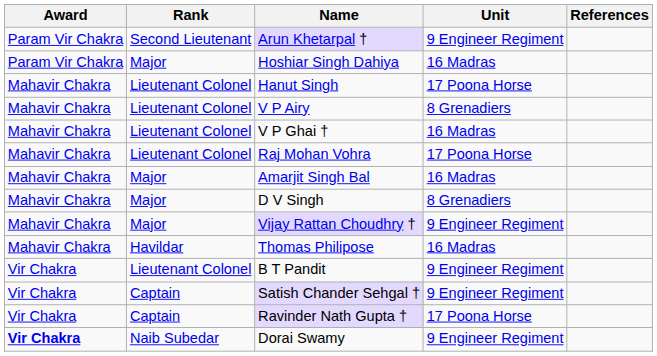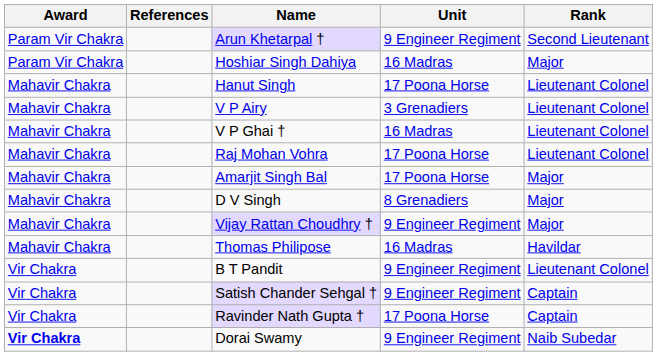 <table class="wikitable sortable">
 <tr>
 <th scope="col">Award</th>
-<th scope="col">Rank</th>
+<th scope="col">References</th>
 <th scope="col">Name</th>
 <th scope="col">Unit</th>
-<th scope="col">References</th>
+<th scope="col">Rank</th>
 </tr>
 <tr>
 <td><a href='#'>Param Vir Chakra</a></td>
-<td><a href='#'>Second Lieutenant</a></td>
+<td></td>
 <td style="background:#e3d9ff;"><a href='#'>Arun Khetarpal</a> †</td>
 <td><a href='#'>9 Engineer Regiment</a></td>
-<td></td>
+<td><a href='#'>Second Lieutenant</a></td>
 </tr>
 <tr>
 <td><a href='#'>Param Vir Chakra</a></td>
-<td><a href='#'>Major</a></td>
+<td></td>
 <td><a href='#'>Hoshiar Singh Dahiya</a></td>
 <td><a href='#'>16 Madras</a></td>
-<td></td>
+<td><a href='#'>Major</a></td>
 </tr>
 <tr>
 <td><a href='#'>Mahavir Chakra</a></td>
-<td><a href='#'>Lieutenant Colonel</a></td>
+<td></td>
 <td><a href='#'>Hanut Singh</a></td>
 <td><a href='#'>17 Poona Horse</a></td>
-<td></td>
+<td><a href='#'>Lieutenant Colonel</a></td>
 </tr>
 <tr>
 <td><a href='#'>Mahavir Chakra</a></td>
+<td></td>
+<td><a href='#'>V P Airy</a></td>
+<td><a href='#'>3 Grenadiers</a></td>
 <td><a href='#'>Lieutenant Colonel</a></td>
-<td><a href='#'>V P Airy</a></td>
-<td><a href='#'>8 Grenadiers</a></td>
-<td></td>
 </tr>
 <tr>
 <td><a href='#'>Mahavir Chakra</a></td>
-<td><a href='#'>Lieutenant Colonel</a></td>
+<td></td>
 <td>V P Ghai †</td>
 <td><a href='#'>16 Madras</a></td>
-<td></td>
+<td><a href='#'>Lieutenant Colonel</a></td>
 </tr>
 <tr>
 <td><a href='#'>Mahavir Chakra</a></td>
-<td><a href='#'>Lieutenant Colonel</a></td>
+<td></td>
 <td><a href='#'>Raj Mohan Vohra</a></td>
 <td><a href='#'>17 Poona Horse</a></td>
-<td></td>
+<td><a href='#'>Lieutenant Colonel</a></td>
 </tr>
 <tr>
 <td><a href='#'>Mahavir Chakra</a></td>
+<td></td>
+<td><a href='#'>Amarjit Singh Bal</a></td>
+<td><a href='#'>17 Poona Horse</a></td>
 <td><a href='#'>Major</a></td>
-<td><a href='#'>Amarjit Singh Bal</a></td>
-<td><a href='#'>16 Madras</a></td>
-<td></td>
 </tr>
 <tr>
 <td><a href='#'>Mahavir Chakra</a></td>
-<td><a href='#'>Major</a></td>
+<td></td>
 <td>D V Singh</td>
 <td><a href='#'>8 Grenadiers</a></td>
-<td></td>
+<td><a href='#'>Major</a></td>
 </tr>
 <tr>
 <td><a href='#'>Mahavir Chakra</a></td>
-<td><a href='#'>Major</a></td>
+<td></td>
 <td style="background:#e3d9ff;"><a href='#'>Vijay Rattan Choudhry</a> †</td>
 <td><a href='#'>9 Engineer Regiment</a></td>
-<td></td>
+<td><a href='#'>Major</a></td>
 </tr>
 <tr>
 <td><a href='#'>Mahavir Chakra</a></td>
-<td><a href='#'>Havildar</a></td>
+<td></td>
 <td><a href='#'>Thomas Philipose</a></td>
 <td><a href='#'>16 Madras</a></td>
-<td></td>
+<td><a href='#'>Havildar</a></td>
 </tr>
 <tr>
 <td><a href='#'>Vir Chakra</a></td>
-<td><a href='#'>Lieutenant Colonel</a></td>
+<td></td>
 <td>B T Pandit</td>
 <td><a href='#'>9 Engineer Regiment</a></td>
-<td></td>
+<td><a href='#'>Lieutenant Colonel</a></td>
 </tr>
 <tr>
 <td><a href='#'>Vir Chakra</a></td>
-<td><a href='#'>Captain</a></td>
+<td></td>
 <td style="background:#e3d9ff;">Satish Chander Sehgal †</td>
 <td><a href='#'>9 Engineer Regiment</a></td>
-<td></td>
+<td><a href='#'>Captain</a></td>
 </tr>
 <tr>
 <td><a href='#'>Vir Chakra</a></td>
-<td><a href='#'>Captain</a></td>
+<td></td>
 <td style="background:#e3d9ff;">Ravinder Nath Gupta †</td>
 <td><a href='#'>17 Poona Horse</a></td>
-<td></td>
+<td><a href='#'>Captain</a></td>
 </tr>
 <tr>
 <td><strong><a href='#'>Vir Chakra</a></strong></td>
-<td><a href='#'>Naib Subedar</a></td>
+<td></td>
 <td>Dorai Swamy</td>
 <td><a href='#'>9 Engineer Regiment</a></td>
-<td></td>
+<td><a href='#'>Naib Subedar</a></td>
 </tr>
 </table>
